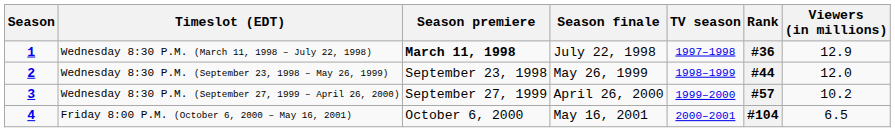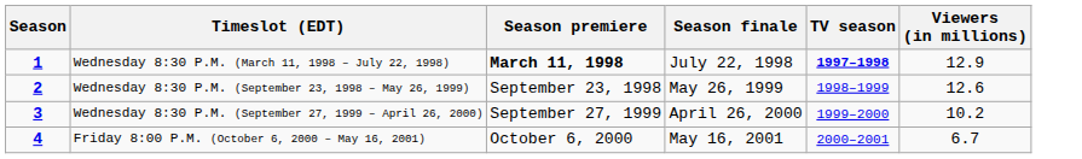 <table class="wikitable">
 <tr style="background:#e0e0e0;">
 <th>Season</th>
 <th>Timeslot (EDT)</th>
 <th>Season premiere</th>
 <th>Season finale</th>
 <th>TV season</th>
-<th>Rank</th>
 <th>Viewers<br>(in millions)</th>
 </tr>
 <tr style="background:#f9f9f9;">
 <th style="background:#F9F9F9;text-align:center"><a href='#'>1</a></th>
 <th style="background:#F9F9F9;font-size:11px;font-weight:normal;text-align:left;line-height:110%">Wednesday 8:30 P.M. <small>(March 11, 1998 – July 22, 1998)</small></th>
 <td><strong>March 11, 1998</strong></td>
 <td>July 22, 1998</td>
-<td style="font-size:11px;text-align:center"><a href='#'>1997–1998</a></td>
-<th style="text-align:center">#36</th>
+<td style="font-size:11px;text-align:center"><strong><a href='#'>1997–1998</a></strong></td>
 <td style="text-align:center">12.9</td>
 </tr>
 <tr style="background:#f9f9f9;">
 <th style="background:#F9F9F9;text-align:center"><a href='#'>2</a></th>
 <th style="background:#F9F9F9;font-size:11px;font-weight:normal;text-align:left;line-height:110%">Wednesday 8:30 P.M. <small>(September 23, 1998 – May 26, 1999)</small></th>
 <td>September 23, 1998</td>
 <td>May 26, 1999</td>
 <td style="font-size:11px;text-align:center"><a href='#'>1998–1999</a></td>
-<th style="text-align:center">#44</th>
-<td style="text-align:center">12.0</td>
+<td style="text-align:center">12.6</td>
 </tr>
 <tr style="background:#f9f9f9;">
 <th style="background:#F9F9F9;text-align:center"><a href='#'>3</a></th>
 <th style="background:#F9F9F9;font-size:11px;font-weight:normal;text-align:left;line-height:110%">Wednesday 8:30 P.M. <small>(September 27, 1999 – April 26, 2000)</small></th>
 <td>September 27, 1999</td>
 <td>April 26, 2000</td>
 <td style="font-size:11px;text-align:center"><a href='#'>1999–2000</a></td>
-<th style="text-align:center">#57</th>
 <td style="text-align:center">10.2</td>
 </tr>
 <tr style="background:#f9f9f9;">
 <th style="background:#F9F9F9;text-align:center"><a href='#'>4</a></th>
 <th style="background:#F9F9F9;font-size:11px;font-weight:normal;text-align:left;line-height:110%">Friday 8:00 P.M. <small>(October 6, 2000 – May 16, 2001)</small></th>
 <td>October 6, 2000</td>
 <td>May 16, 2001</td>
 <td style="font-size:11px;text-align:center"><a href='#'>2000–2001</a></td>
-<th style="text-align:center">#104</th>
-<td style="text-align:center">6.5</td>
+<td style="text-align:center">6.7</td>
 </tr>
 </table>
